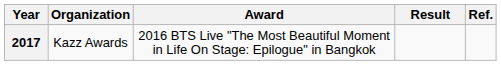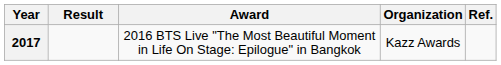 <table class="wikitable plainrowheaders" style="text-align:center;">
 <tr>
 <th width="50">Year</th>
+<th width="90">Result</th>
+<th width="400">Award</th>
 <th width="50">Organization</th>
-<th width="400">Award</th>
-<th width="90">Result</th>
 <th width="25">Ref.</th>
 </tr>
 <tr>
 <th scope="row" style="text-align:center;">2017</th>
+<td></td>
+<td>2016 BTS Live "The Most Beautiful Moment in Life On Stage: Epilogue" in Bangkok</td>
 <td>Kazz Awards</td>
-<td>2016 BTS Live "The Most Beautiful Moment in Life On Stage: Epilogue" in Bangkok</td>
-<td></td>
 <td></td>
 </tr>
 </table>
